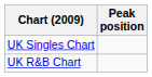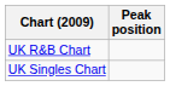 <table class="wikitable sortable">
 <tr>
 <th>Chart (2009)</th>
 <th>Peak<br>position</th>
 </tr>
 <tr>
+<td><a href='#'>UK R&B Chart</a></td>
+<td></td>
+</tr>
+<tr>
 <td><a href='#'>UK Singles Chart</a></td>
 <td></td>
 </tr>
-<tr>
-<td><a href='#'>UK R&B Chart</a></td>
-<td></td>
-</tr>
 </table>
